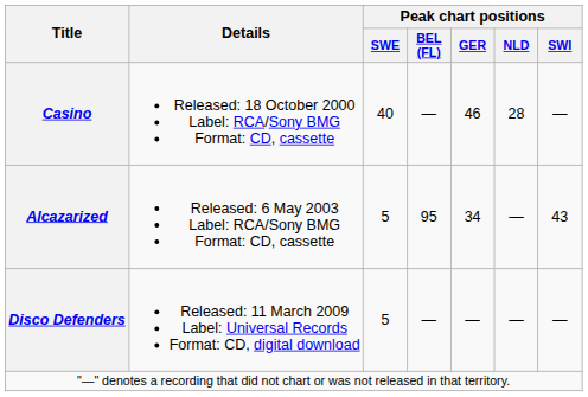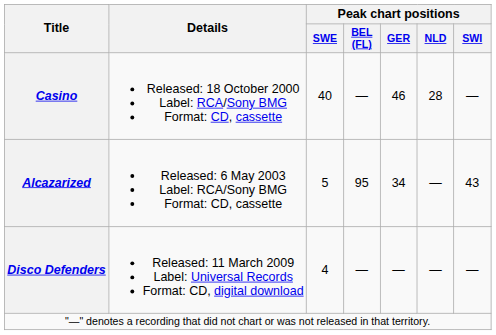 <table class="wikitable plainrowheaders" style="text-align:center;">
 <tr>
 <th scope="col" rowspan="2">Title</th>
 <th scope="col" rowspan="2">Details</th>
 <th scope="col" colspan="5">Peak chart positions</th>
 </tr>
 <tr>
 <th scope="col" style="width:3em;font-size:85%;"><a href='#'>SWE</a><br></th>
 <th scope="col" style="width:3em;font-size:85%;"><a href='#'>BEL (FL)</a><br></th>
 <th scope="col" style="width:3em;font-size:85%;"><a href='#'>GER</a><br></th>
 <th scope="col" style="width:3em;font-size:85%;"><a href='#'>NLD</a><br></th>
 <th scope="col" style="width:3em;font-size:85%;"><a href='#'>SWI</a><br></th>
 </tr>
 <tr>
 <th scope="row"><em><a href='#'>Casino</a></em></th>
 <td><br><ul><li>Released: 18 October 2000</li><li>Label: <a href='#'>RCA</a>/<a href='#'>Sony BMG</a></li><li>Format: <a href='#'>CD</a>, <a href='#'>cassette</a></li></ul></td>
 <td>40</td>
 <td>—</td>
 <td>46</td>
 <td>28</td>
 <td>—</td>
 </tr>
 <tr>
 <th scope="row"><em><a href='#'>Alcazarized</a></em></th>
 <td><br><ul><li>Released: 6 May 2003</li><li>Label: RCA/Sony BMG</li><li>Format: CD, cassette</li></ul></td>
 <td>5</td>
 <td>95</td>
 <td>34</td>
 <td>—</td>
 <td>43</td>
 </tr>
 <tr>
 <th scope="row"><em><a href='#'>Disco Defenders</a></em></th>
 <td><br><ul><li>Released: 11 March 2009</li><li>Label: <a href='#'>Universal Records</a></li><li>Format: CD, <a href='#'>digital download</a></li></ul></td>
-<td>5</td>
+<td>4</td>
 <td>—</td>
 <td>—</td>
 <td>—</td>
 <td>—</td>
 </tr>
 <tr>
 <td colspan="10" style="font-size:85%">"—" denotes a recording that did not chart or was not released in that territory.</td>
 </tr>
 </table>
